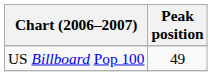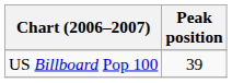 <table class="wikitable sortable">
 <tr>
 <th>Chart (2006–2007)</th>
 <th>Peak<br>position</th>
 </tr>
 <tr>
 </tr>
 <tr>
 </tr>
 <tr>
 </tr>
 <tr>
 <td>US <em><a href='#'>Billboard</a></em> <a href='#'>Pop 100</a></td>
-<td align="center">49</td>
+<td align="center">39</td>
 </tr>
 <tr>
 </tr>
 </table>
